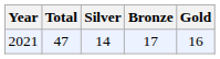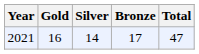 <table class="sortable wikitable" style="font-size: 90%;">
 <tr>
 <th>Year</th>
-<th>Total</th>
+<th>Gold</th>
 <th>Silver</th>
 <th>Bronze</th>
-<th>Gold</th>
+<th>Total</th>
 </tr>
 <tr style="background:#ECF2FF">
 <td align="center">2021</td>
-<td align="center">47</td>
+<td align="center">16</td>
 <td align="center">14</td>
 <td align="center">17</td>
-<td align="center">16</td>
+<td align="center">47</td>
 </tr>
 </table>
